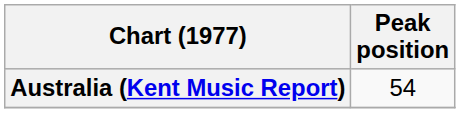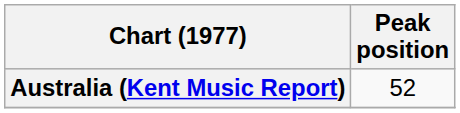 <table class="wikitable sortable plainrowheaders" style="text-align:center">
 <tr>
 <th>Chart (1977)</th>
 <th>Peak<br>position</th>
 </tr>
 <tr>
 <th scope="row">Australia (<a href='#'>Kent Music Report</a>)</th>
-<td>54</td>
+<td>52</td>
 </tr>
 <tr>
 </tr>
 </table>
